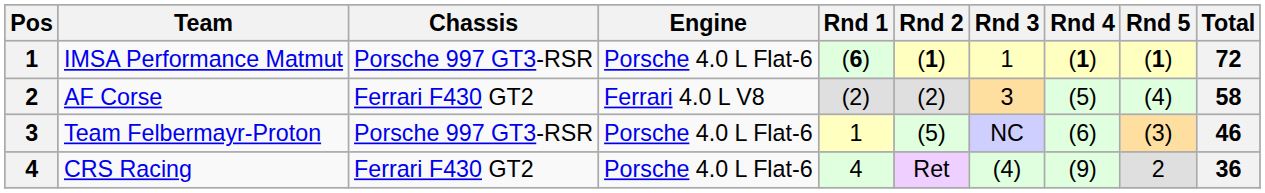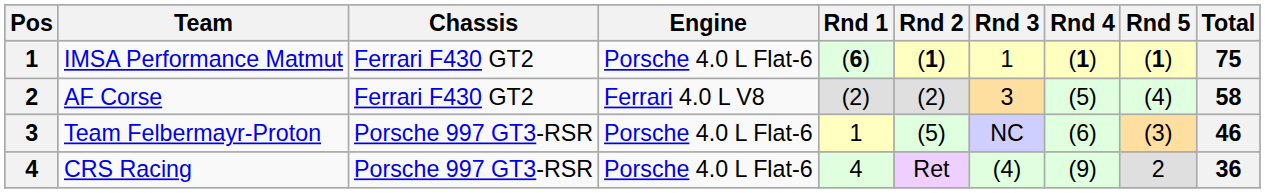 <table class="wikitable" style="font-size: 85%;">
 <tr>
 <th>Pos</th>
 <th>Team</th>
 <th>Chassis</th>
 <th>Engine</th>
 <th>Rnd 1</th>
 <th>Rnd 2</th>
 <th>Rnd 3</th>
 <th>Rnd 4</th>
 <th>Rnd 5</th>
 <th>Total</th>
 </tr>
 <tr>
 <th>1</th>
 <td> <a href='#'>IMSA Performance Matmut</a></td>
-<td><a href='#'>Porsche 997 GT3</a>-RSR</td>
+<td><a href='#'>Ferrari F430</a> GT2</td>
 <td><a href='#'>Porsche</a> 4.0 L Flat-6</td>
 <td align="center" style="background:#DFFFDF;">(<strong>6</strong>)</td>
 <td align="center" style="background:#FFFFBF;">(<strong>1</strong>)</td>
 <td align="center" style="background:#FFFFBF;">1</td>
 <td align="center" style="background:#FFFFBF;">(<strong>1</strong>)</td>
 <td align="center" style="background:#FFFFBF;">(<strong>1</strong>)</td>
-<th align="center">72</th>
+<th align="center">75</th>
 </tr>
 <tr>
 <th>2</th>
 <td> <a href='#'>AF Corse</a></td>
 <td><a href='#'>Ferrari F430</a> GT2</td>
 <td><a href='#'>Ferrari</a> 4.0 L V8</td>
 <td align="center" style="background:#DFDFDF;">(2)</td>
 <td align="center" style="background:#DFDFDF;">(2)</td>
 <td align="center" style="background:#FFDF9F;">3</td>
 <td align="center" style="background:#DFFFDF;">(5)</td>
 <td align="center" style="background:#DFFFDF;">(4)</td>
 <th align="center">58</th>
 </tr>
 <tr>
 <th>3</th>
 <td> <a href='#'>Team Felbermayr-Proton</a></td>
 <td><a href='#'>Porsche 997 GT3</a>-RSR</td>
 <td><a href='#'>Porsche</a> 4.0 L Flat-6</td>
 <td align="center" style="background:#FFFFBF;">1</td>
 <td align="center" style="background:#DFFFDF;">(5)</td>
 <td align="center" style="background:#CFCFFF;">NC</td>
 <td align="center" style="background:#DFFFDF;">(6)</td>
 <td align="center" style="background:#FFDF9F;">(3)</td>
 <th align="center">46</th>
 </tr>
 <tr>
 <th>4</th>
 <td> <a href='#'>CRS Racing</a></td>
-<td><a href='#'>Ferrari F430</a> GT2</td>
+<td><a href='#'>Porsche 997 GT3</a>-RSR</td>
 <td><a href='#'>Porsche</a> 4.0 L Flat-6</td>
 <td align="center" style="background:#DFFFDF;">4</td>
 <td align="center" style="background:#EFCFFF;">Ret</td>
 <td align="center" style="background:#DFFFDF;">(4)</td>
 <td align="center" style="background:#DFFFDF;">(9)</td>
 <td align="center" style="background:#DFDFDF;">2</td>
 <th align="center">36</th>
 </tr>
 </table>
